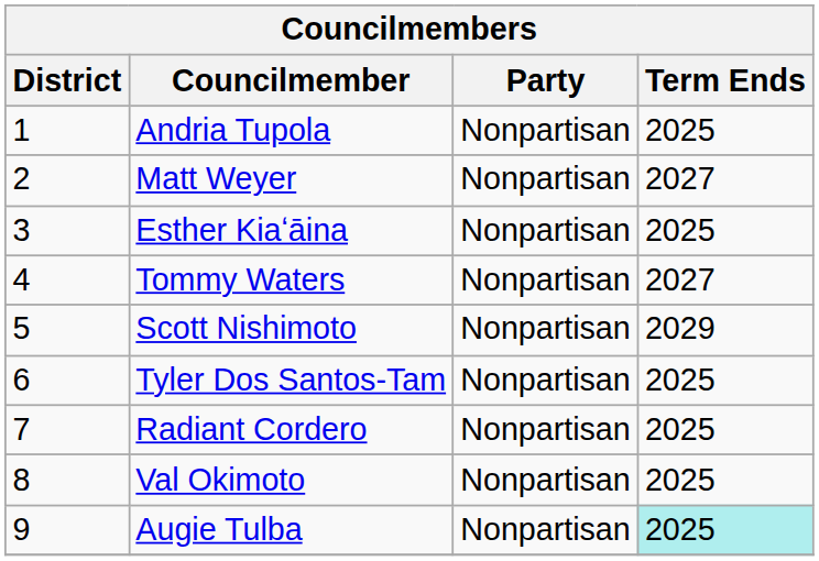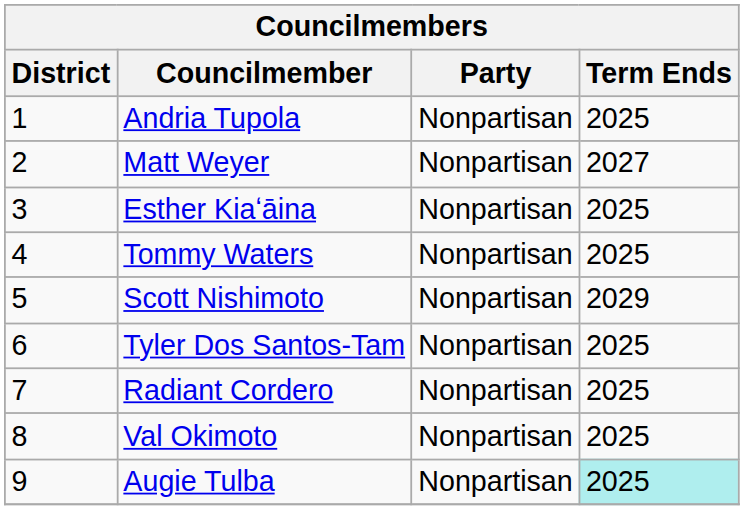 <table class="wikitable sortable">
 <tr>
 <th colspan="4">Councilmembers</th>
 </tr>
 <tr>
 <th>District</th>
 <th>Councilmember</th>
 <th>Party</th>
 <th>Term Ends</th>
 </tr>
 <tr>
 <td>1</td>
 <td><a href='#'>Andria Tupola</a></td>
 <td>Nonpartisan</td>
 <td>2025</td>
 </tr>
 <tr>
 <td>2</td>
 <td><a href='#'>Matt Weyer</a></td>
 <td>Nonpartisan</td>
 <td>2027</td>
 </tr>
 <tr>
 <td>3</td>
 <td><a href='#'>Esther Kiaʻāina</a></td>
 <td>Nonpartisan</td>
 <td>2025</td>
 </tr>
 <tr>
 <td>4</td>
 <td><a href='#'>Tommy Waters</a></td>
 <td>Nonpartisan</td>
-<td>2027</td>
+<td>2025</td>
 </tr>
 <tr>
 <td>5</td>
 <td><a href='#'>Scott Nishimoto</a></td>
 <td>Nonpartisan</td>
 <td>2029</td>
 </tr>
 <tr>
 <td>6</td>
 <td><a href='#'>Tyler Dos Santos-Tam</a></td>
 <td>Nonpartisan</td>
 <td>2025</td>
 </tr>
 <tr>
 <td>7</td>
 <td><a href='#'>Radiant Cordero</a></td>
 <td>Nonpartisan</td>
 <td>2025</td>
 </tr>
 <tr>
 <td>8</td>
 <td><a href='#'>Val Okimoto</a></td>
 <td>Nonpartisan</td>
 <td>2025</td>
 </tr>
 <tr>
 <td>9</td>
 <td><a href='#'>Augie Tulba</a></td>
 <td>Nonpartisan</td>
 <td style="background: paleturquoise;">2025</td>
 </tr>
 <tr>
 </tr>
 </table>
